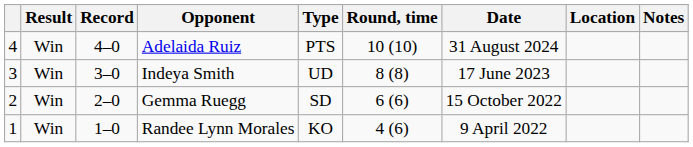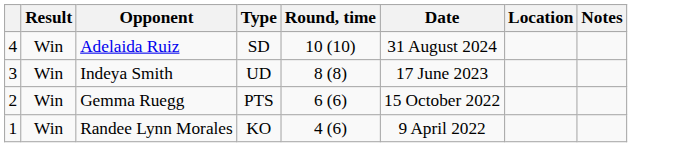 <table class="wikitable" style="text-align:center">
 <tr>
 <th></th>
 <th>Result</th>
-<th>Record</th>
 <th>Opponent</th>
 <th>Type</th>
 <th>Round, time</th>
 <th>Date</th>
 <th>Location</th>
 <th>Notes</th>
 </tr>
 <tr>
 <td>4</td>
 <td>Win</td>
-<td>4–0</td>
 <td align=left><a href='#'>Adelaida Ruiz</a></td>
-<td>PTS</td>
+<td>SD</td>
 <td>10 (10)</td>
 <td>31 August 2024</td>
 <td align=left></td>
 <td align=left></td>
 </tr>
 <tr>
 <td>3</td>
 <td>Win</td>
-<td>3–0</td>
 <td align=left>Indeya Smith</td>
 <td>UD</td>
 <td>8 (8)</td>
 <td>17 June 2023</td>
 <td align=left></td>
 <td></td>
 </tr>
 <tr>
 <td>2</td>
 <td>Win</td>
-<td>2–0</td>
 <td align=left>Gemma Ruegg</td>
-<td>SD</td>
+<td>PTS</td>
 <td>6 (6)</td>
 <td>15 October 2022</td>
 <td align=left></td>
 <td></td>
 </tr>
 <tr>
 <td>1</td>
 <td>Win</td>
-<td>1–0</td>
 <td align=left>Randee Lynn Morales</td>
 <td>KO</td>
 <td>4 (6)</td>
 <td>9 April 2022</td>
 <td align=left></td>
 <td></td>
 </tr>
 </table>
